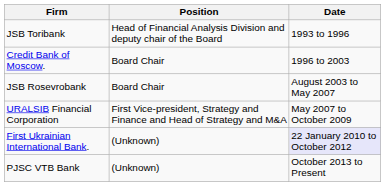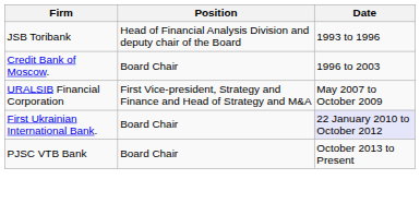 <table class="wikitable">
 <tr>
 <th>Firm</th>
 <th>Position</th>
 <th>Date</th>
 </tr>
 <tr>
 <td>JSB Toribank</td>
 <td>Head of Financial Analysis Division and deputy chair of the Board</td>
 <td>1993 to 1996</td>
 </tr>
 <tr>
 <td><a href='#'>Credit Bank of Moscow</a>.</td>
 <td>Board Chair</td>
 <td>1996 to 2003</td>
 </tr>
 <tr>
-<td>JSB Rosevrobank</td>
-<td>Board Chair</td>
-<td>August 2003 to May 2007</td>
-</tr>
-<tr>
 <td><a href='#'>URALSIB</a> Financial Corporation</td>
 <td>First Vice-president, Strategy and Finance and Head of Strategy and M&A</td>
 <td>May 2007 to October 2009</td>
 </tr>
 <tr>
 <td><a href='#'>First Ukrainian International Bank</a>.</td>
-<td>(Unknown)</td>
+<td>Board Chair</td>
 <td style="background: lavender;">22 January 2010 to October 2012</td>
 </tr>
 <tr>
 <td>PJSC VTB Bank</td>
-<td>(Unknown)</td>
+<td>Board Chair</td>
 <td>October 2013 to Present</td>
 </tr>
 </table>
